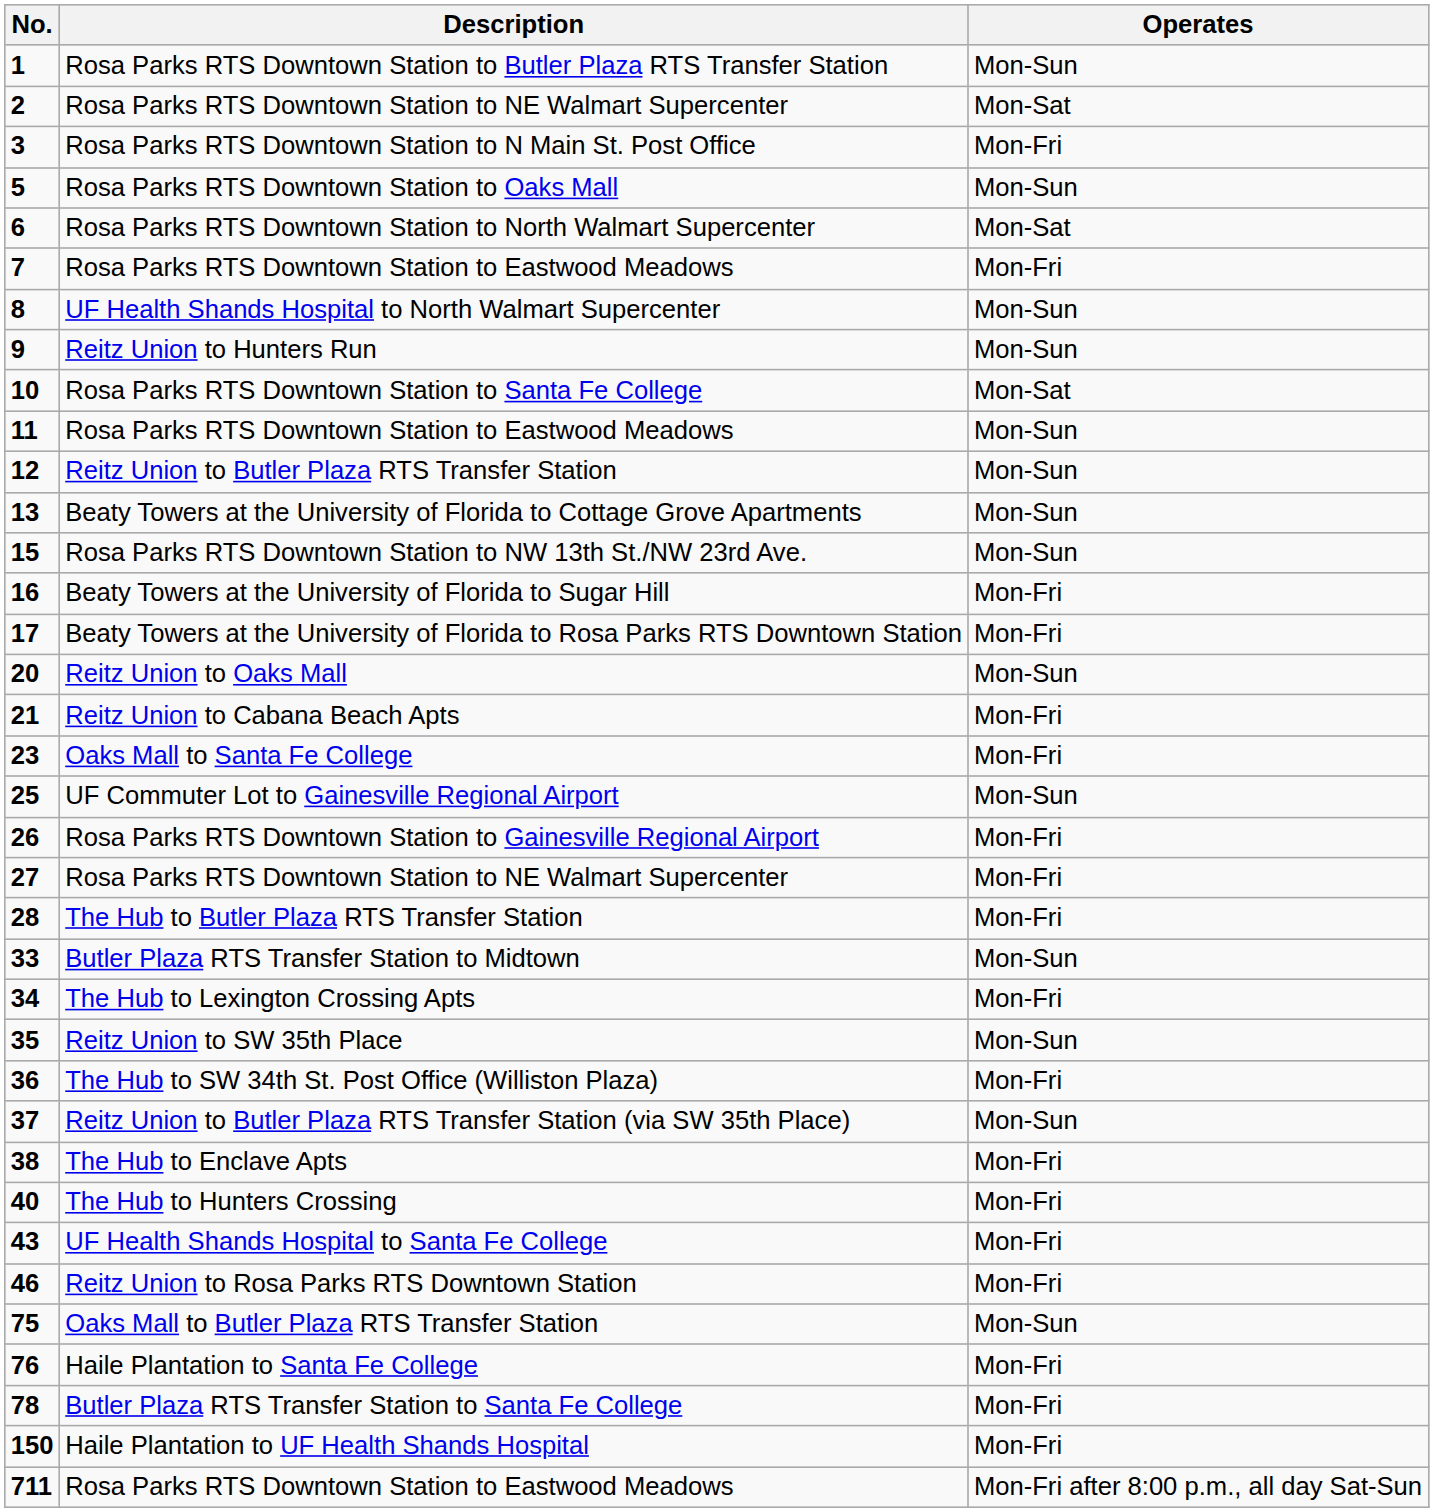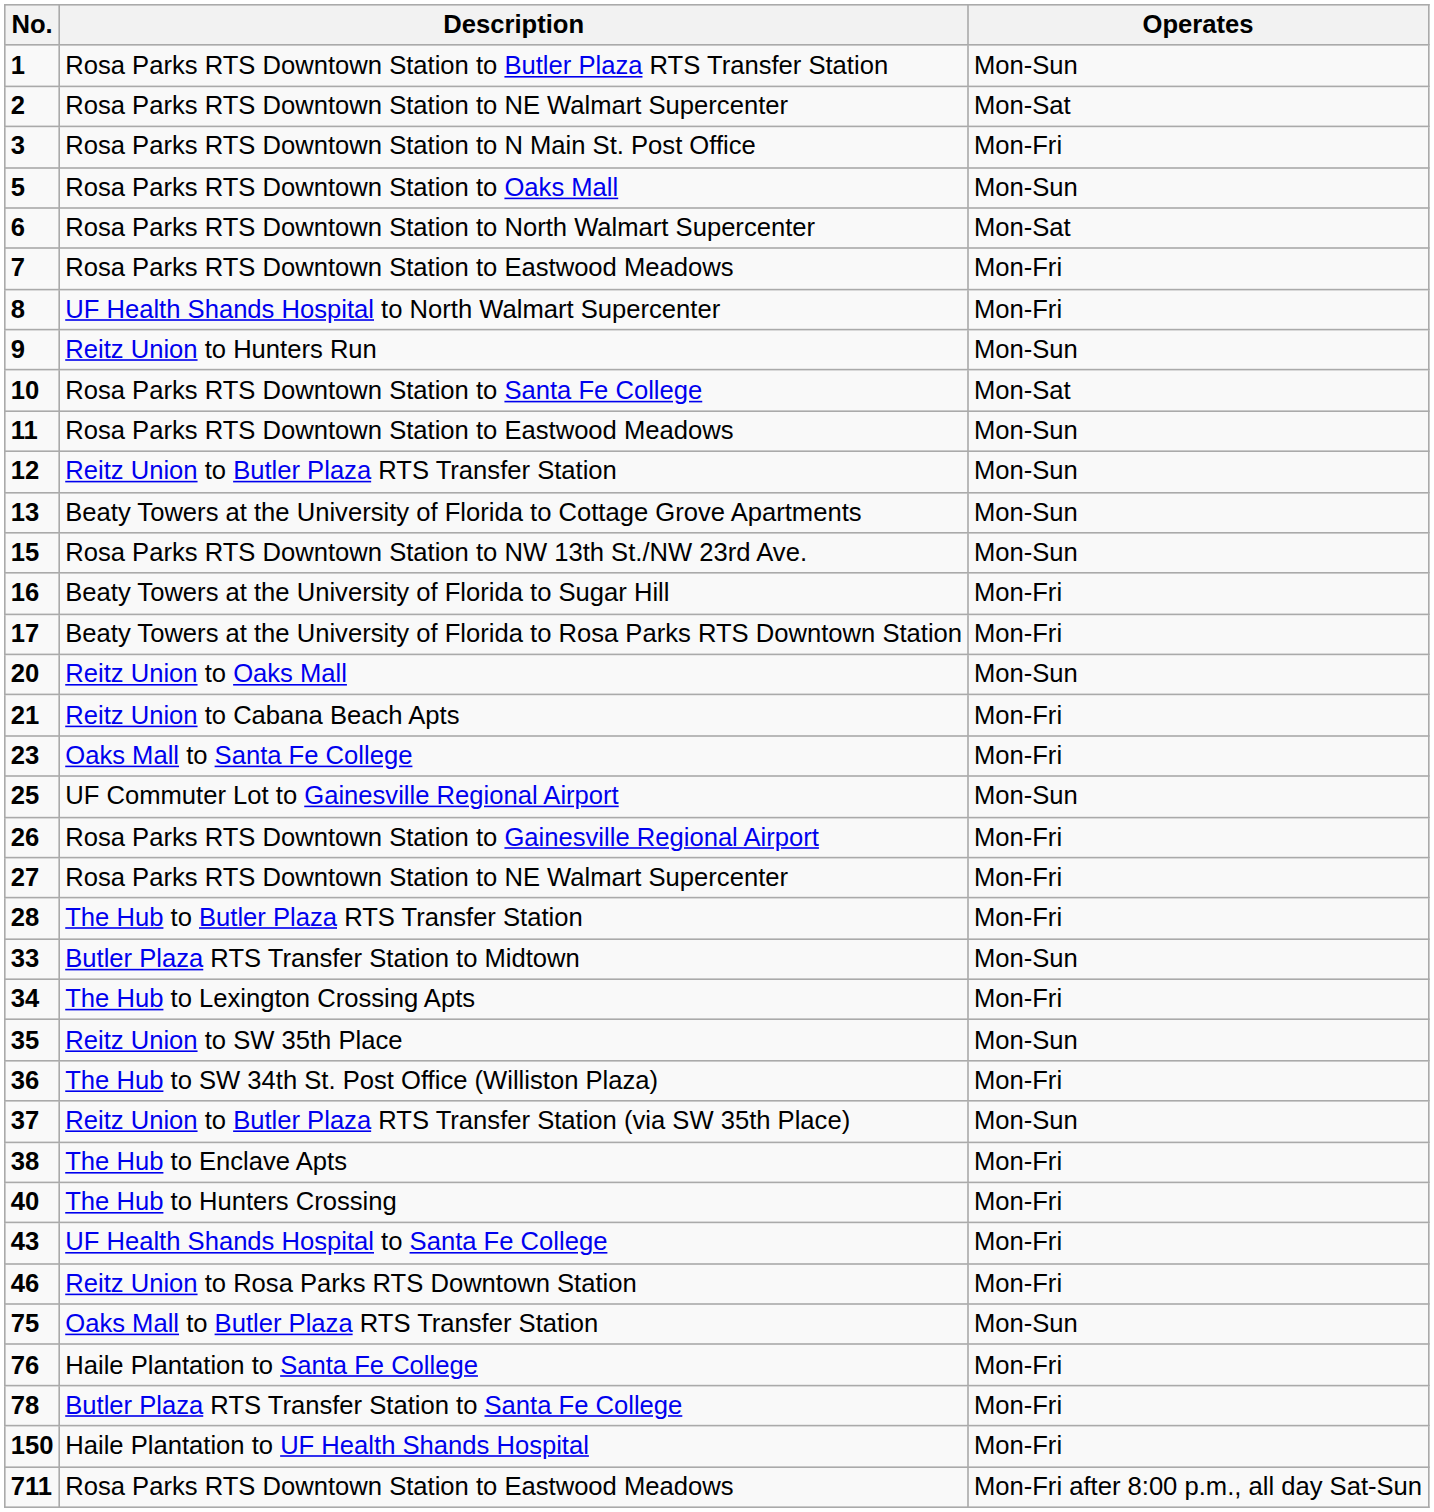 <table class="wikitable">
 <tr>
 <th>No.</th>
 <th>Description</th>
 <th>Operates</th>
 </tr>
 <tr>
 <td><strong>1</strong></td>
 <td>Rosa Parks RTS Downtown Station to <a href='#'>Butler Plaza</a> RTS Transfer Station</td>
 <td>Mon-Sun</td>
 </tr>
 <tr>
 <td><strong>2</strong></td>
 <td>Rosa Parks RTS Downtown Station to NE Walmart Supercenter</td>
 <td>Mon-Sat</td>
 </tr>
 <tr>
 <td><strong>3</strong></td>
 <td>Rosa Parks RTS Downtown Station to N Main St. Post Office</td>
 <td>Mon-Fri</td>
 </tr>
 <tr>
 <td><strong>5</strong></td>
 <td>Rosa Parks RTS Downtown Station to <a href='#'>Oaks Mall</a></td>
 <td>Mon-Sun</td>
 </tr>
 <tr>
 <td><strong>6</strong></td>
 <td>Rosa Parks RTS Downtown Station to North Walmart Supercenter</td>
 <td>Mon-Sat</td>
 </tr>
 <tr>
 <td><strong>7</strong></td>
 <td>Rosa Parks RTS Downtown Station to Eastwood Meadows</td>
 <td>Mon-Fri</td>
 </tr>
 <tr>
 <td><strong>8</strong></td>
 <td><a href='#'>UF Health Shands Hospital</a> to North Walmart Supercenter</td>
-<td>Mon-Sun</td>
+<td>Mon-Fri</td>
 </tr>
 <tr>
 <td><strong>9</strong></td>
 <td><a href='#'>Reitz Union</a> to Hunters Run</td>
 <td>Mon-Sun</td>
 </tr>
 <tr>
 <td><strong>10</strong></td>
 <td>Rosa Parks RTS Downtown Station to <a href='#'>Santa Fe College</a></td>
 <td>Mon-Sat</td>
 </tr>
 <tr>
 <td><strong>11</strong></td>
 <td>Rosa Parks RTS Downtown Station to Eastwood Meadows</td>
 <td>Mon-Sun</td>
 </tr>
 <tr>
 <td><strong>12</strong></td>
 <td><a href='#'>Reitz Union</a> to <a href='#'>Butler Plaza</a> RTS Transfer Station</td>
 <td>Mon-Sun</td>
 </tr>
 <tr>
 <td><strong>13</strong></td>
 <td>Beaty Towers at the University of Florida to Cottage Grove Apartments</td>
 <td>Mon-Sun</td>
 </tr>
 <tr>
 <td><strong>15</strong></td>
 <td>Rosa Parks RTS Downtown Station to NW 13th St./NW 23rd Ave.</td>
 <td>Mon-Sun</td>
 </tr>
 <tr>
 <td><strong>16</strong></td>
 <td>Beaty Towers at the University of Florida to Sugar Hill</td>
 <td>Mon-Fri</td>
 </tr>
 <tr>
 <td><strong>17</strong></td>
 <td>Beaty Towers at the University of Florida to Rosa Parks RTS Downtown Station</td>
 <td>Mon-Fri</td>
 </tr>
 <tr>
 <td><strong>20</strong></td>
 <td><a href='#'>Reitz Union</a> to <a href='#'>Oaks Mall</a></td>
 <td>Mon-Sun</td>
 </tr>
 <tr>
 <td><strong>21</strong></td>
 <td><a href='#'>Reitz Union</a> to Cabana Beach Apts</td>
 <td>Mon-Fri</td>
 </tr>
 <tr>
 <td><strong>23</strong></td>
 <td><a href='#'>Oaks Mall</a> to <a href='#'>Santa Fe College</a></td>
 <td>Mon-Fri</td>
 </tr>
 <tr>
 <td><strong>25</strong></td>
 <td>UF Commuter Lot to <a href='#'>Gainesville Regional Airport</a></td>
 <td>Mon-Sun</td>
 </tr>
 <tr>
 <td><strong>26</strong></td>
 <td>Rosa Parks RTS Downtown Station to <a href='#'>Gainesville Regional Airport</a></td>
 <td>Mon-Fri</td>
 </tr>
 <tr>
 <td><strong>27</strong></td>
 <td>Rosa Parks RTS Downtown Station to NE Walmart Supercenter</td>
 <td>Mon-Fri</td>
 </tr>
 <tr>
 <td><strong>28</strong></td>
 <td><a href='#'>The Hub</a> to <a href='#'>Butler Plaza</a> RTS Transfer Station</td>
 <td>Mon-Fri</td>
 </tr>
 <tr>
 <td><strong>33</strong></td>
 <td><a href='#'>Butler Plaza</a> RTS Transfer Station to Midtown</td>
 <td>Mon-Sun</td>
 </tr>
 <tr>
 <td><strong>34</strong></td>
 <td><a href='#'>The Hub</a> to Lexington Crossing Apts</td>
 <td>Mon-Fri</td>
 </tr>
 <tr>
 <td><strong>35</strong></td>
 <td><a href='#'>Reitz Union</a> to SW 35th Place</td>
 <td>Mon-Sun</td>
 </tr>
 <tr>
 <td><strong>36</strong></td>
 <td><a href='#'>The Hub</a> to SW 34th St. Post Office (Williston Plaza)</td>
 <td>Mon-Fri</td>
 </tr>
 <tr>
 <td><strong>37</strong></td>
 <td><a href='#'>Reitz Union</a> to <a href='#'>Butler Plaza</a> RTS Transfer Station (via SW 35th Place)</td>
 <td>Mon-Sun</td>
 </tr>
 <tr>
 <td><strong>38</strong></td>
 <td><a href='#'>The Hub</a> to Enclave Apts</td>
 <td>Mon-Fri</td>
 </tr>
 <tr>
 <td><strong>40</strong></td>
 <td><a href='#'>The Hub</a> to Hunters Crossing</td>
 <td>Mon-Fri</td>
 </tr>
 <tr>
 <td><strong>43</strong></td>
 <td><a href='#'>UF Health Shands Hospital</a> to <a href='#'>Santa Fe College</a></td>
 <td>Mon-Fri</td>
 </tr>
 <tr>
 <td><strong>46</strong></td>
 <td><a href='#'>Reitz Union</a> to Rosa Parks RTS Downtown Station</td>
 <td>Mon-Fri</td>
 </tr>
 <tr>
 <td><strong>75</strong></td>
 <td><a href='#'>Oaks Mall</a> to <a href='#'>Butler Plaza</a> RTS Transfer Station</td>
 <td>Mon-Sun</td>
 </tr>
 <tr>
 <td><strong>76</strong></td>
 <td>Haile Plantation to <a href='#'>Santa Fe College</a></td>
 <td>Mon-Fri</td>
 </tr>
 <tr>
 <td><strong>78</strong></td>
 <td><a href='#'>Butler Plaza</a> RTS Transfer Station to <a href='#'>Santa Fe College</a></td>
 <td>Mon-Fri</td>
 </tr>
 <tr>
 <td><strong>150</strong></td>
 <td>Haile Plantation to <a href='#'>UF Health Shands Hospital</a></td>
 <td>Mon-Fri</td>
 </tr>
 <tr>
 <td><strong>711</strong></td>
 <td>Rosa Parks RTS Downtown Station to Eastwood Meadows</td>
 <td>Mon-Fri after 8:00 p.m., all day Sat-Sun</td>
 </tr>
 </table>
